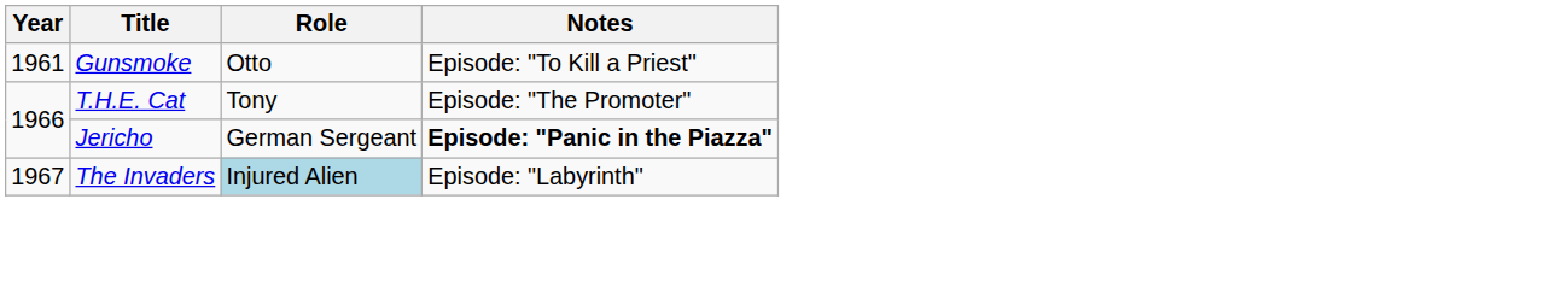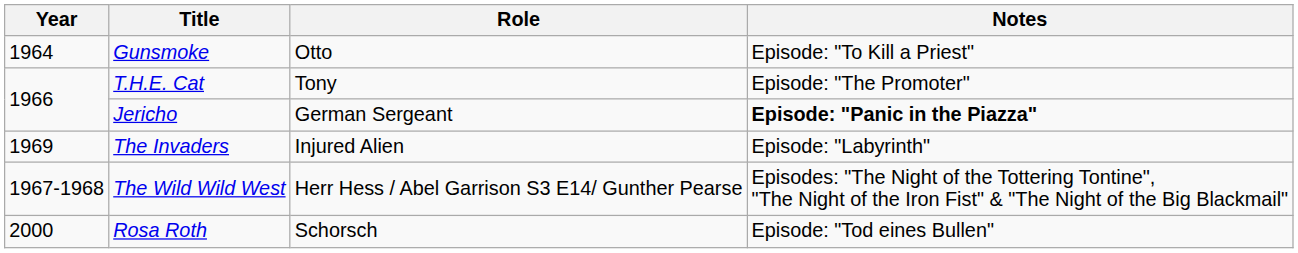 <table class="wikitable sortable">
 <tr>
 <th>Year</th>
 <th>Title</th>
 <th>Role</th>
 <th class="unsortable">Notes</th>
 </tr>
 <tr>
-<td>1961</td>
+<td>1964</td>
 <td><em><a href='#'>Gunsmoke</a></em></td>
 <td>Otto</td>
 <td>Episode: "To Kill a Priest"</td>
 </tr>
 <tr>
 <td rowspan="2">1966</td>
 <td><em><a href='#'>T.H.E. Cat</a></em></td>
 <td>Tony</td>
 <td>Episode: "The Promoter"</td>
 </tr>
 <tr>
 <td><em><a href='#'>Jericho</a></em></td>
 <td>German Sergeant</td>
 <td><strong>Episode: "Panic in the Piazza"</strong></td>
 </tr>
 <tr>
-<td>1967</td>
+<td>1969</td>
 <td><em><a href='#'>The Invaders</a></em></td>
-<td style="background: lightblue;">Injured Alien</td>
+<td>Injured Alien</td>
 <td>Episode: "Labyrinth"</td>
 </tr>
+<tr>
+<td>1967-1968</td>
+<td><em><a href='#'>The Wild Wild West</a></em></td>
+<td>Herr Hess / Abel Garrison S3 E14/ Gunther Pearse</td>
+<td>Episodes: "The Night of the Tottering Tontine", <br>"The Night of the Iron Fist" & "The Night of the Big Blackmail"</td>
+</tr>
+<tr>
+<td>2000</td>
+<td><em><a href='#'>Rosa Roth</a></em></td>
+<td>Schorsch</td>
+<td>Episode: "Tod eines Bullen"</td>
+</tr>
 </table>
